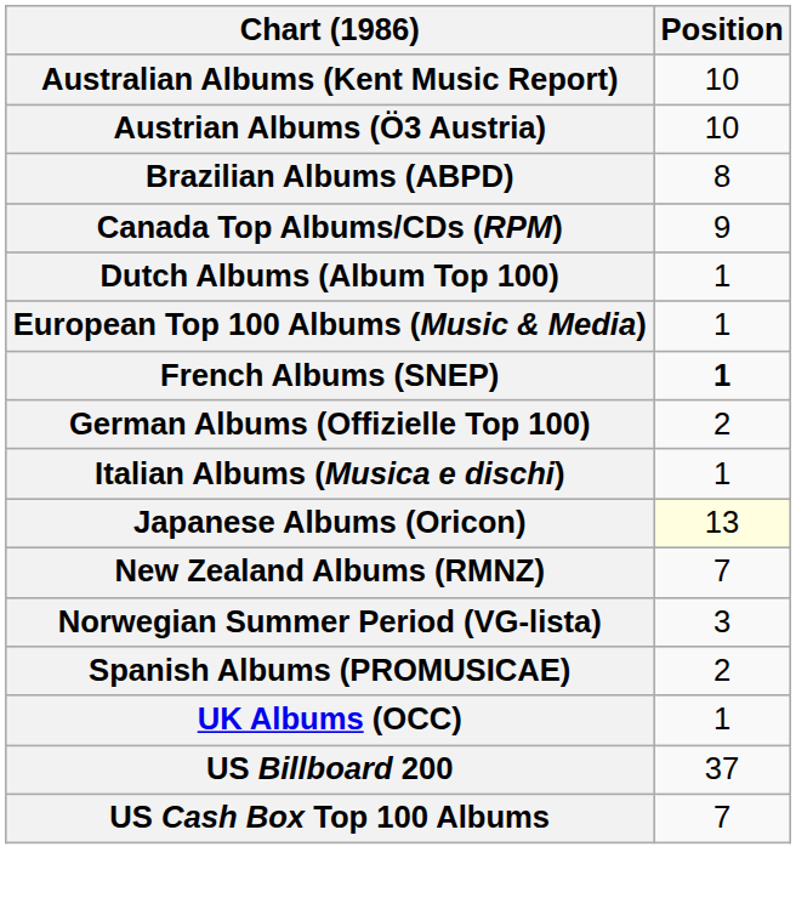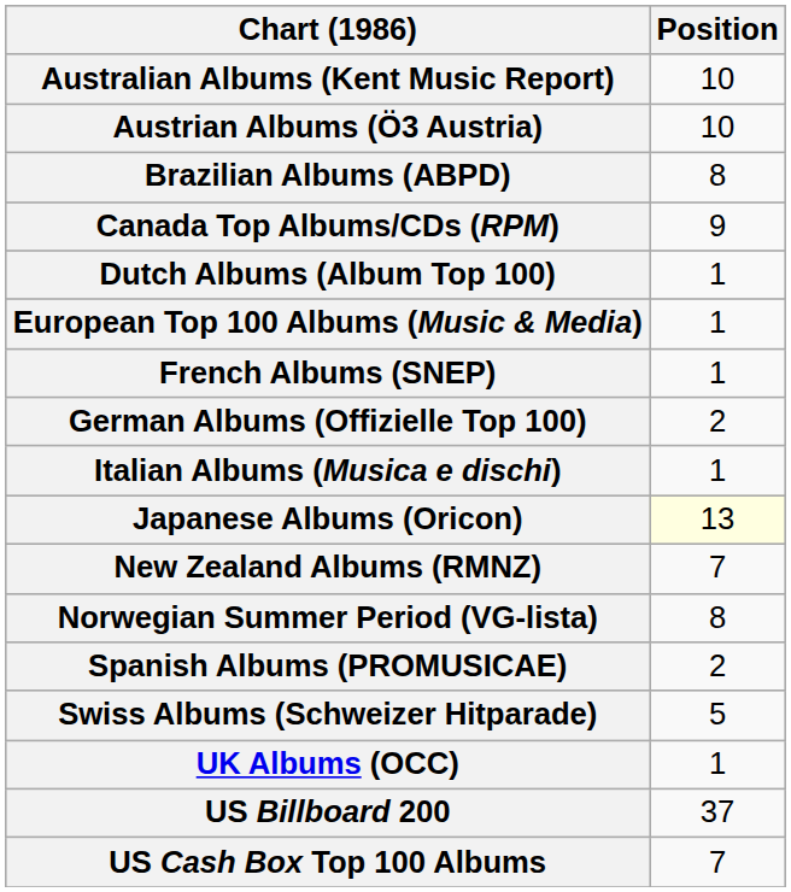 <table class="wikitable sortable plainrowheaders" style="text-align:center;">
 <tr>
 <th scope="col">Chart (1986)</th>
 <th scope="col">Position</th>
 </tr>
 <tr>
 <th scope="row">Australian Albums (Kent Music Report)</th>
 <td>10</td>
 </tr>
 <tr>
 <th scope="row">Austrian Albums (Ö3 Austria)</th>
 <td>10</td>
 </tr>
 <tr>
 <th scope="row">Brazilian Albums (ABPD)</th>
 <td>8</td>
 </tr>
 <tr>
 <th scope="row">Canada Top Albums/CDs (<em>RPM</em>)</th>
 <td>9</td>
 </tr>
 <tr>
 <th scope="row">Dutch Albums (Album Top 100)</th>
 <td>1</td>
 </tr>
 <tr>
 <th scope="row">European Top 100 Albums (<em>Music & Media</em>)</th>
 <td>1</td>
 </tr>
 <tr>
 <th scope="row">French Albums (SNEP)</th>
-<td><strong>1</strong></td>
+<td>1</td>
 </tr>
 <tr>
 <th scope="row">German Albums (Offizielle Top 100)</th>
 <td>2</td>
 </tr>
 <tr>
 <th scope="row">Italian Albums (<em>Musica e dischi</em>)</th>
 <td>1</td>
 </tr>
 <tr>
 <th scope="row">Japanese Albums (Oricon)</th>
 <td style="background: lightyellow;">13</td>
 </tr>
 <tr>
 <th scope="row">New Zealand Albums (RMNZ)</th>
 <td>7</td>
 </tr>
 <tr>
 <th scope="row">Norwegian Summer Period (VG-lista)</th>
-<td>3</td>
+<td>8</td>
 </tr>
 <tr>
 <th scope="row">Spanish Albums (PROMUSICAE)</th>
 <td align="center">2</td>
+</tr>
+<tr>
+<th scope="row">Swiss Albums (Schweizer Hitparade)</th>
+<td>5</td>
 </tr>
 <tr>
 <th scope="row"><a href='#'>UK Albums</a> (OCC)</th>
 <td>1</td>
 </tr>
 <tr>
 <th scope="row">US <em>Billboard</em> 200</th>
 <td>37</td>
 </tr>
 <tr>
 <th scope="row">US <em>Cash Box</em> Top 100 Albums</th>
 <td>7</td>
 </tr>
 </table>
